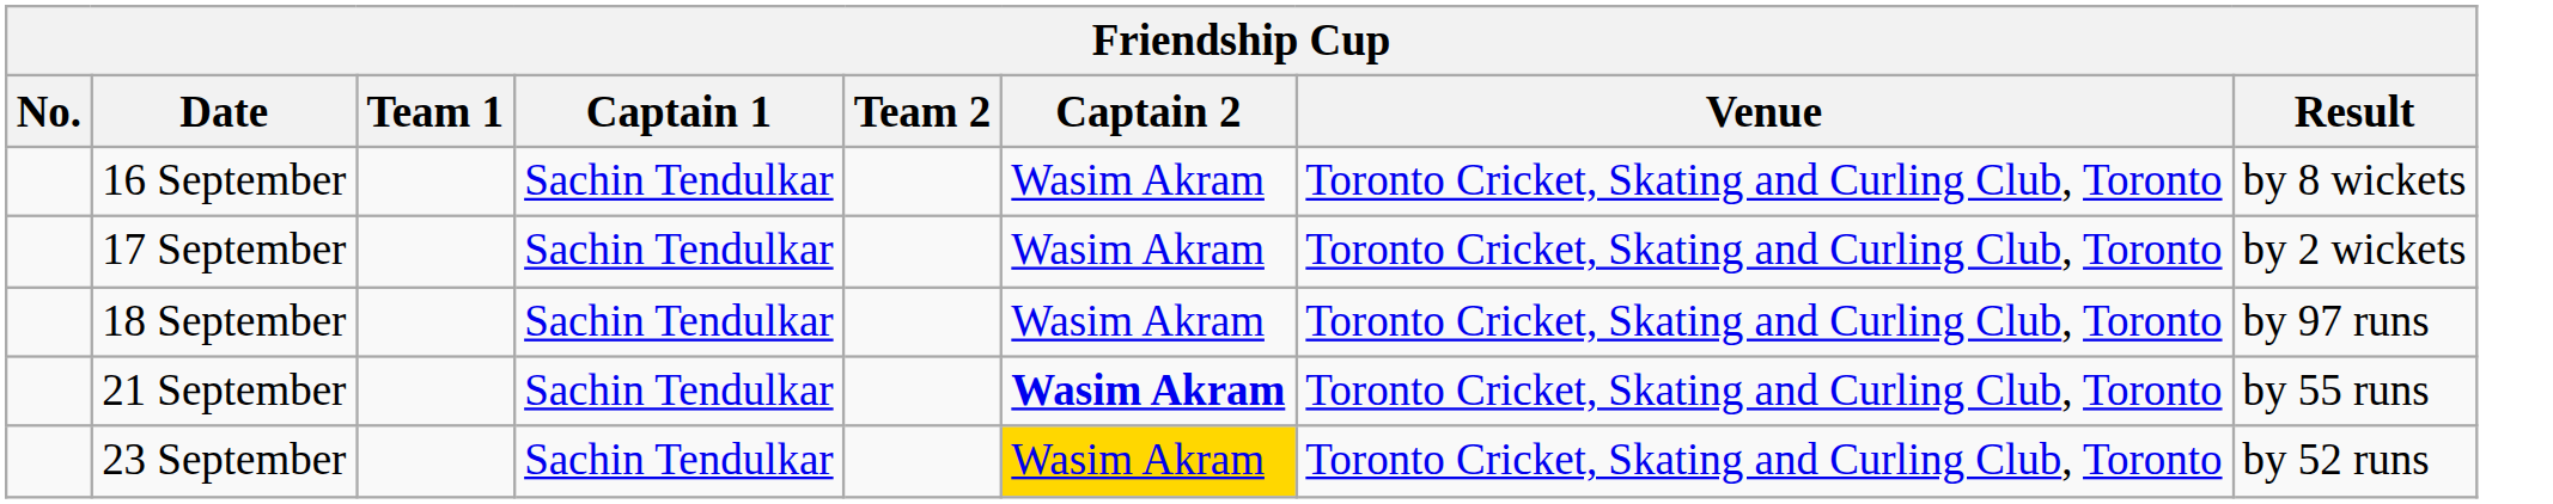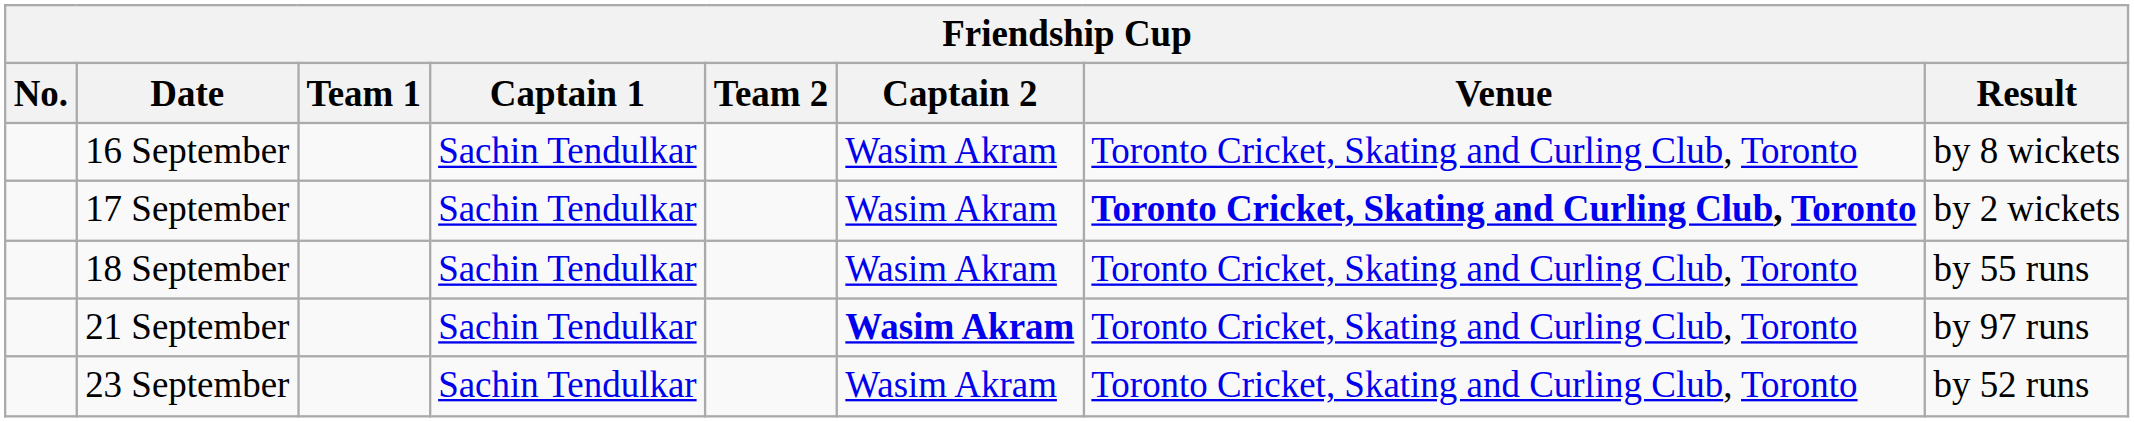 <table class="wikitable">
 <tr>
 <th colspan="9">Friendship Cup</th>
 </tr>
 <tr>
 <th>No.</th>
 <th>Date</th>
 <th>Team 1</th>
 <th>Captain 1</th>
 <th>Team 2</th>
 <th>Captain 2</th>
 <th>Venue</th>
 <th>Result</th>
 </tr>
 <tr>
 <td></td>
 <td>16 September</td>
 <td></td>
 <td><a href='#'>Sachin Tendulkar</a></td>
 <td></td>
 <td><a href='#'>Wasim Akram</a></td>
 <td><a href='#'>Toronto Cricket, Skating and Curling Club</a>, <a href='#'>Toronto</a></td>
 <td> by 8 wickets</td>
 </tr>
 <tr>
 <td></td>
 <td>17 September</td>
 <td></td>
 <td><a href='#'>Sachin Tendulkar</a></td>
 <td></td>
 <td><a href='#'>Wasim Akram</a></td>
-<td><a href='#'>Toronto Cricket, Skating and Curling Club</a>, <a href='#'>Toronto</a></td>
+<td><strong><a href='#'>Toronto Cricket, Skating and Curling Club</a>, <a href='#'>Toronto</a></strong></td>
 <td> by 2 wickets</td>
 </tr>
 <tr>
 <td></td>
 <td>18 September</td>
 <td></td>
 <td><a href='#'>Sachin Tendulkar</a></td>
 <td></td>
 <td><a href='#'>Wasim Akram</a></td>
 <td><a href='#'>Toronto Cricket, Skating and Curling Club</a>, <a href='#'>Toronto</a></td>
-<td> by 97 runs</td>
+<td> by 55 runs</td>
 </tr>
 <tr>
 <td></td>
 <td>21 September</td>
 <td></td>
 <td><a href='#'>Sachin Tendulkar</a></td>
 <td></td>
 <td><strong><a href='#'>Wasim Akram</a></strong></td>
 <td><a href='#'>Toronto Cricket, Skating and Curling Club</a>, <a href='#'>Toronto</a></td>
-<td> by 55 runs</td>
+<td> by 97 runs</td>
 </tr>
 <tr>
 <td></td>
 <td>23 September</td>
 <td></td>
 <td><a href='#'>Sachin Tendulkar</a></td>
 <td></td>
-<td style="background: gold;"><a href='#'>Wasim Akram</a></td>
+<td><a href='#'>Wasim Akram</a></td>
 <td><a href='#'>Toronto Cricket, Skating and Curling Club</a>, <a href='#'>Toronto</a></td>
 <td> by 52 runs</td>
 </tr>
 </table>
